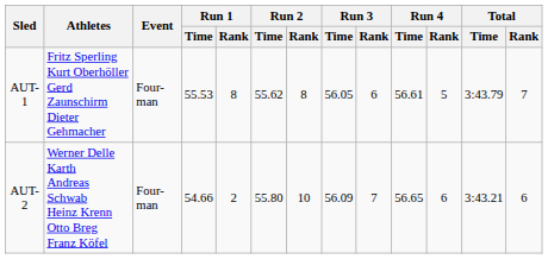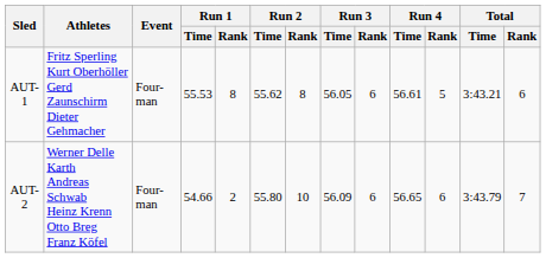 <table class="wikitable"  border="1" style="font-size:90%">
 <tr>
 <th rowspan="2">Sled</th>
 <th rowspan="2">Athletes</th>
 <th rowspan="2">Event</th>
 <th colspan="2">Run 1</th>
 <th colspan="2">Run 2</th>
 <th colspan="2">Run 3</th>
 <th colspan="2">Run 4</th>
 <th colspan="2">Total</th>
 </tr>
 <tr>
 <th>Time</th>
 <th>Rank</th>
 <th>Time</th>
 <th>Rank</th>
 <th>Time</th>
 <th>Rank</th>
 <th>Time</th>
 <th>Rank</th>
 <th>Time</th>
 <th>Rank</th>
 </tr>
 <tr>
 <td align="center">AUT-1</td>
 <td><a href='#'>Fritz Sperling</a><br><a href='#'>Kurt Oberhöller</a><br><a href='#'>Gerd Zaunschirm</a><br><a href='#'>Dieter Gehmacher</a></td>
 <td>Four-man</td>
 <td align="center">55.53</td>
 <td align="center">8</td>
 <td align="center">55.62</td>
 <td align="center">8</td>
 <td align="center">56.05</td>
 <td align="center">6</td>
 <td align="center">56.61</td>
 <td align="center">5</td>
-<td align="center">3:43.79</td>
-<td align="center">7</td>
+<td align="center">3:43.21</td>
+<td align="center">6</td>
 </tr>
 <tr>
 <td align="center">AUT-2</td>
 <td><a href='#'>Werner Delle Karth</a><br><a href='#'>Andreas Schwab</a><br><a href='#'>Heinz Krenn</a><br><a href='#'>Otto Breg</a><br><a href='#'>Franz Köfel</a></td>
 <td>Four-man</td>
 <td align="center">54.66</td>
 <td align="center">2</td>
 <td align="center">55.80</td>
 <td align="center">10</td>
 <td align="center">56.09</td>
-<td align="center">7</td>
+<td align="center">6</td>
 <td align="center">56.65</td>
 <td align="center">6</td>
-<td align="center">3:43.21</td>
-<td align="center">6</td>
+<td align="center">3:43.79</td>
+<td align="center">7</td>
 </tr>
 </table>
